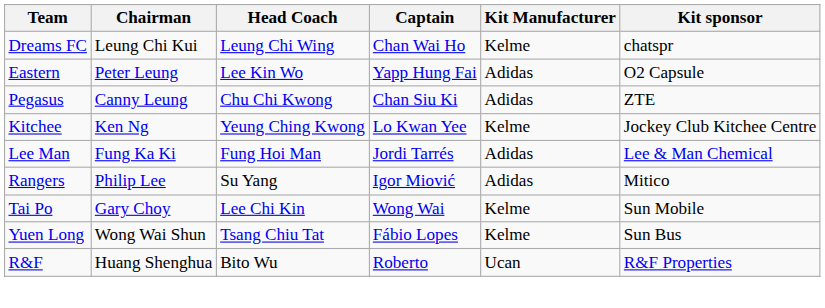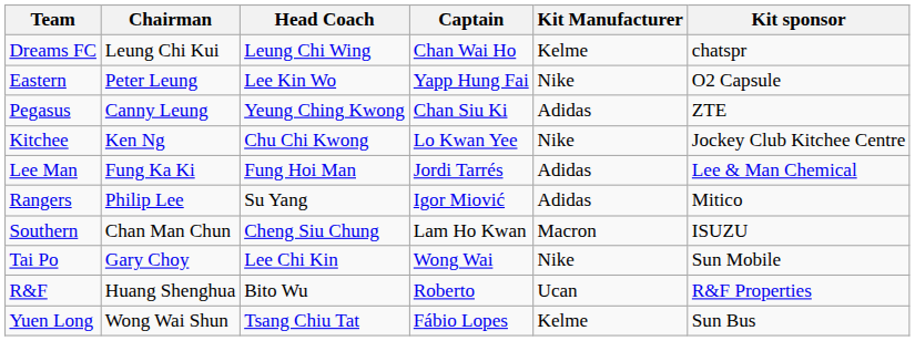 <table class="wikitable sortable" style="text-align: left;">
 <tr>
 <th>Team</th>
 <th>Chairman</th>
 <th>Head Coach</th>
 <th>Captain</th>
 <th>Kit Manufacturer</th>
 <th>Kit sponsor</th>
 </tr>
 <tr>
 <td><a href='#'>Dreams FC</a></td>
 <td>Leung Chi Kui</td>
 <td><a href='#'>Leung Chi Wing</a></td>
 <td><a href='#'>Chan Wai Ho</a></td>
 <td>Kelme</td>
 <td>chatspr</td>
 </tr>
 <tr>
 <td><a href='#'>Eastern</a></td>
 <td><a href='#'>Peter Leung</a></td>
 <td><a href='#'>Lee Kin Wo</a></td>
 <td><a href='#'>Yapp Hung Fai</a></td>
-<td>Adidas</td>
+<td>Nike</td>
 <td>O2 Capsule</td>
 </tr>
 <tr>
 <td><a href='#'>Pegasus</a></td>
 <td><a href='#'>Canny Leung</a></td>
-<td><a href='#'>Chu Chi Kwong</a></td>
+<td><a href='#'>Yeung Ching Kwong</a></td>
 <td><a href='#'>Chan Siu Ki</a></td>
 <td>Adidas</td>
 <td>ZTE</td>
 </tr>
 <tr>
 <td><a href='#'>Kitchee</a></td>
 <td><a href='#'>Ken Ng</a></td>
-<td><a href='#'>Yeung Ching Kwong</a></td>
+<td><a href='#'>Chu Chi Kwong</a></td>
 <td><a href='#'>Lo Kwan Yee</a></td>
-<td>Kelme</td>
+<td>Nike</td>
 <td>Jockey Club Kitchee Centre</td>
 </tr>
 <tr>
 <td><a href='#'>Lee Man</a></td>
 <td><a href='#'>Fung Ka Ki</a></td>
 <td><a href='#'>Fung Hoi Man</a></td>
 <td><a href='#'>Jordi Tarrés</a></td>
 <td>Adidas</td>
 <td><a href='#'>Lee & Man Chemical</a></td>
 </tr>
 <tr>
 <td><a href='#'>Rangers</a></td>
 <td><a href='#'>Philip Lee</a></td>
 <td>Su Yang</td>
 <td><a href='#'>Igor Miović</a></td>
 <td>Adidas</td>
 <td>Mitico</td>
 </tr>
 <tr>
+<td><a href='#'>Southern</a></td>
+<td>Chan Man Chun</td>
+<td><a href='#'>Cheng Siu Chung</a></td>
+<td>Lam Ho Kwan</td>
+<td>Macron</td>
+<td>ISUZU</td>
+</tr>
+<tr>
 <td><a href='#'>Tai Po</a></td>
 <td><a href='#'>Gary Choy</a></td>
 <td><a href='#'>Lee Chi Kin</a></td>
 <td><a href='#'>Wong Wai</a></td>
-<td>Kelme</td>
+<td>Nike</td>
 <td>Sun Mobile</td>
+</tr>
+<tr>
+<td> <a href='#'>R&F</a></td>
+<td>Huang Shenghua</td>
+<td>Bito Wu</td>
+<td><a href='#'>Roberto</a></td>
+<td>Ucan</td>
+<td><a href='#'>R&F Properties</a></td>
 </tr>
 <tr>
 <td><a href='#'>Yuen Long</a></td>
 <td>Wong Wai Shun</td>
 <td><a href='#'>Tsang Chiu Tat</a></td>
 <td><a href='#'>Fábio Lopes</a></td>
 <td>Kelme</td>
 <td>Sun Bus</td>
 </tr>
-<tr>
-<td> <a href='#'>R&F</a></td>
-<td>Huang Shenghua</td>
-<td>Bito Wu</td>
-<td><a href='#'>Roberto</a></td>
-<td>Ucan</td>
-<td><a href='#'>R&F Properties</a></td>
-</tr>
 </table>
